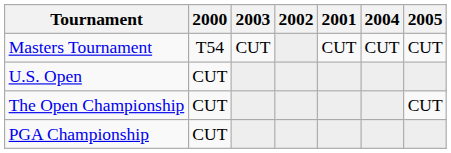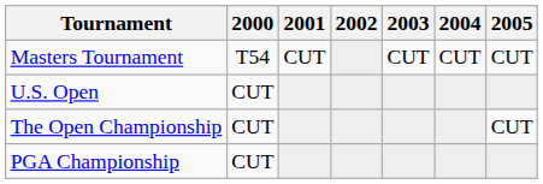 <table class="wikitable" style="font-size:95%;text-align:center;">
 <tr>
 <th>Tournament</th>
 <th>2000</th>
+<th>2001</th>
+<th>2002</th>
 <th>2003</th>
-<th>2002</th>
-<th>2001</th>
 <th>2004</th>
 <th>2005</th>
 </tr>
 <tr>
 <td align=left><a href='#'>Masters Tournament</a></td>
 <td>T54</td>
 <td>CUT</td>
 <td style="background:#eeeeee;"></td>
 <td>CUT</td>
 <td>CUT</td>
 <td>CUT</td>
 </tr>
 <tr>
 <td align=left><a href='#'>U.S. Open</a></td>
 <td>CUT</td>
 <td style="background:#eeeeee;"></td>
 <td style="background:#eeeeee;"></td>
 <td style="background:#eeeeee;"></td>
 <td style="background:#eeeeee;"></td>
 <td style="background:#eeeeee;"></td>
 </tr>
 <tr>
 <td align=left><a href='#'>The Open Championship</a></td>
 <td>CUT</td>
 <td style="background:#eeeeee;"></td>
 <td style="background:#eeeeee;"></td>
 <td style="background:#eeeeee;"></td>
 <td style="background:#eeeeee;"></td>
 <td>CUT</td>
 </tr>
 <tr>
 <td align=left><a href='#'>PGA Championship</a></td>
 <td>CUT</td>
 <td style="background:#eeeeee;"></td>
 <td style="background:#eeeeee;"></td>
 <td style="background:#eeeeee;"></td>
 <td style="background:#eeeeee;"></td>
 <td style="background:#eeeeee;"></td>
 </tr>
 </table>
